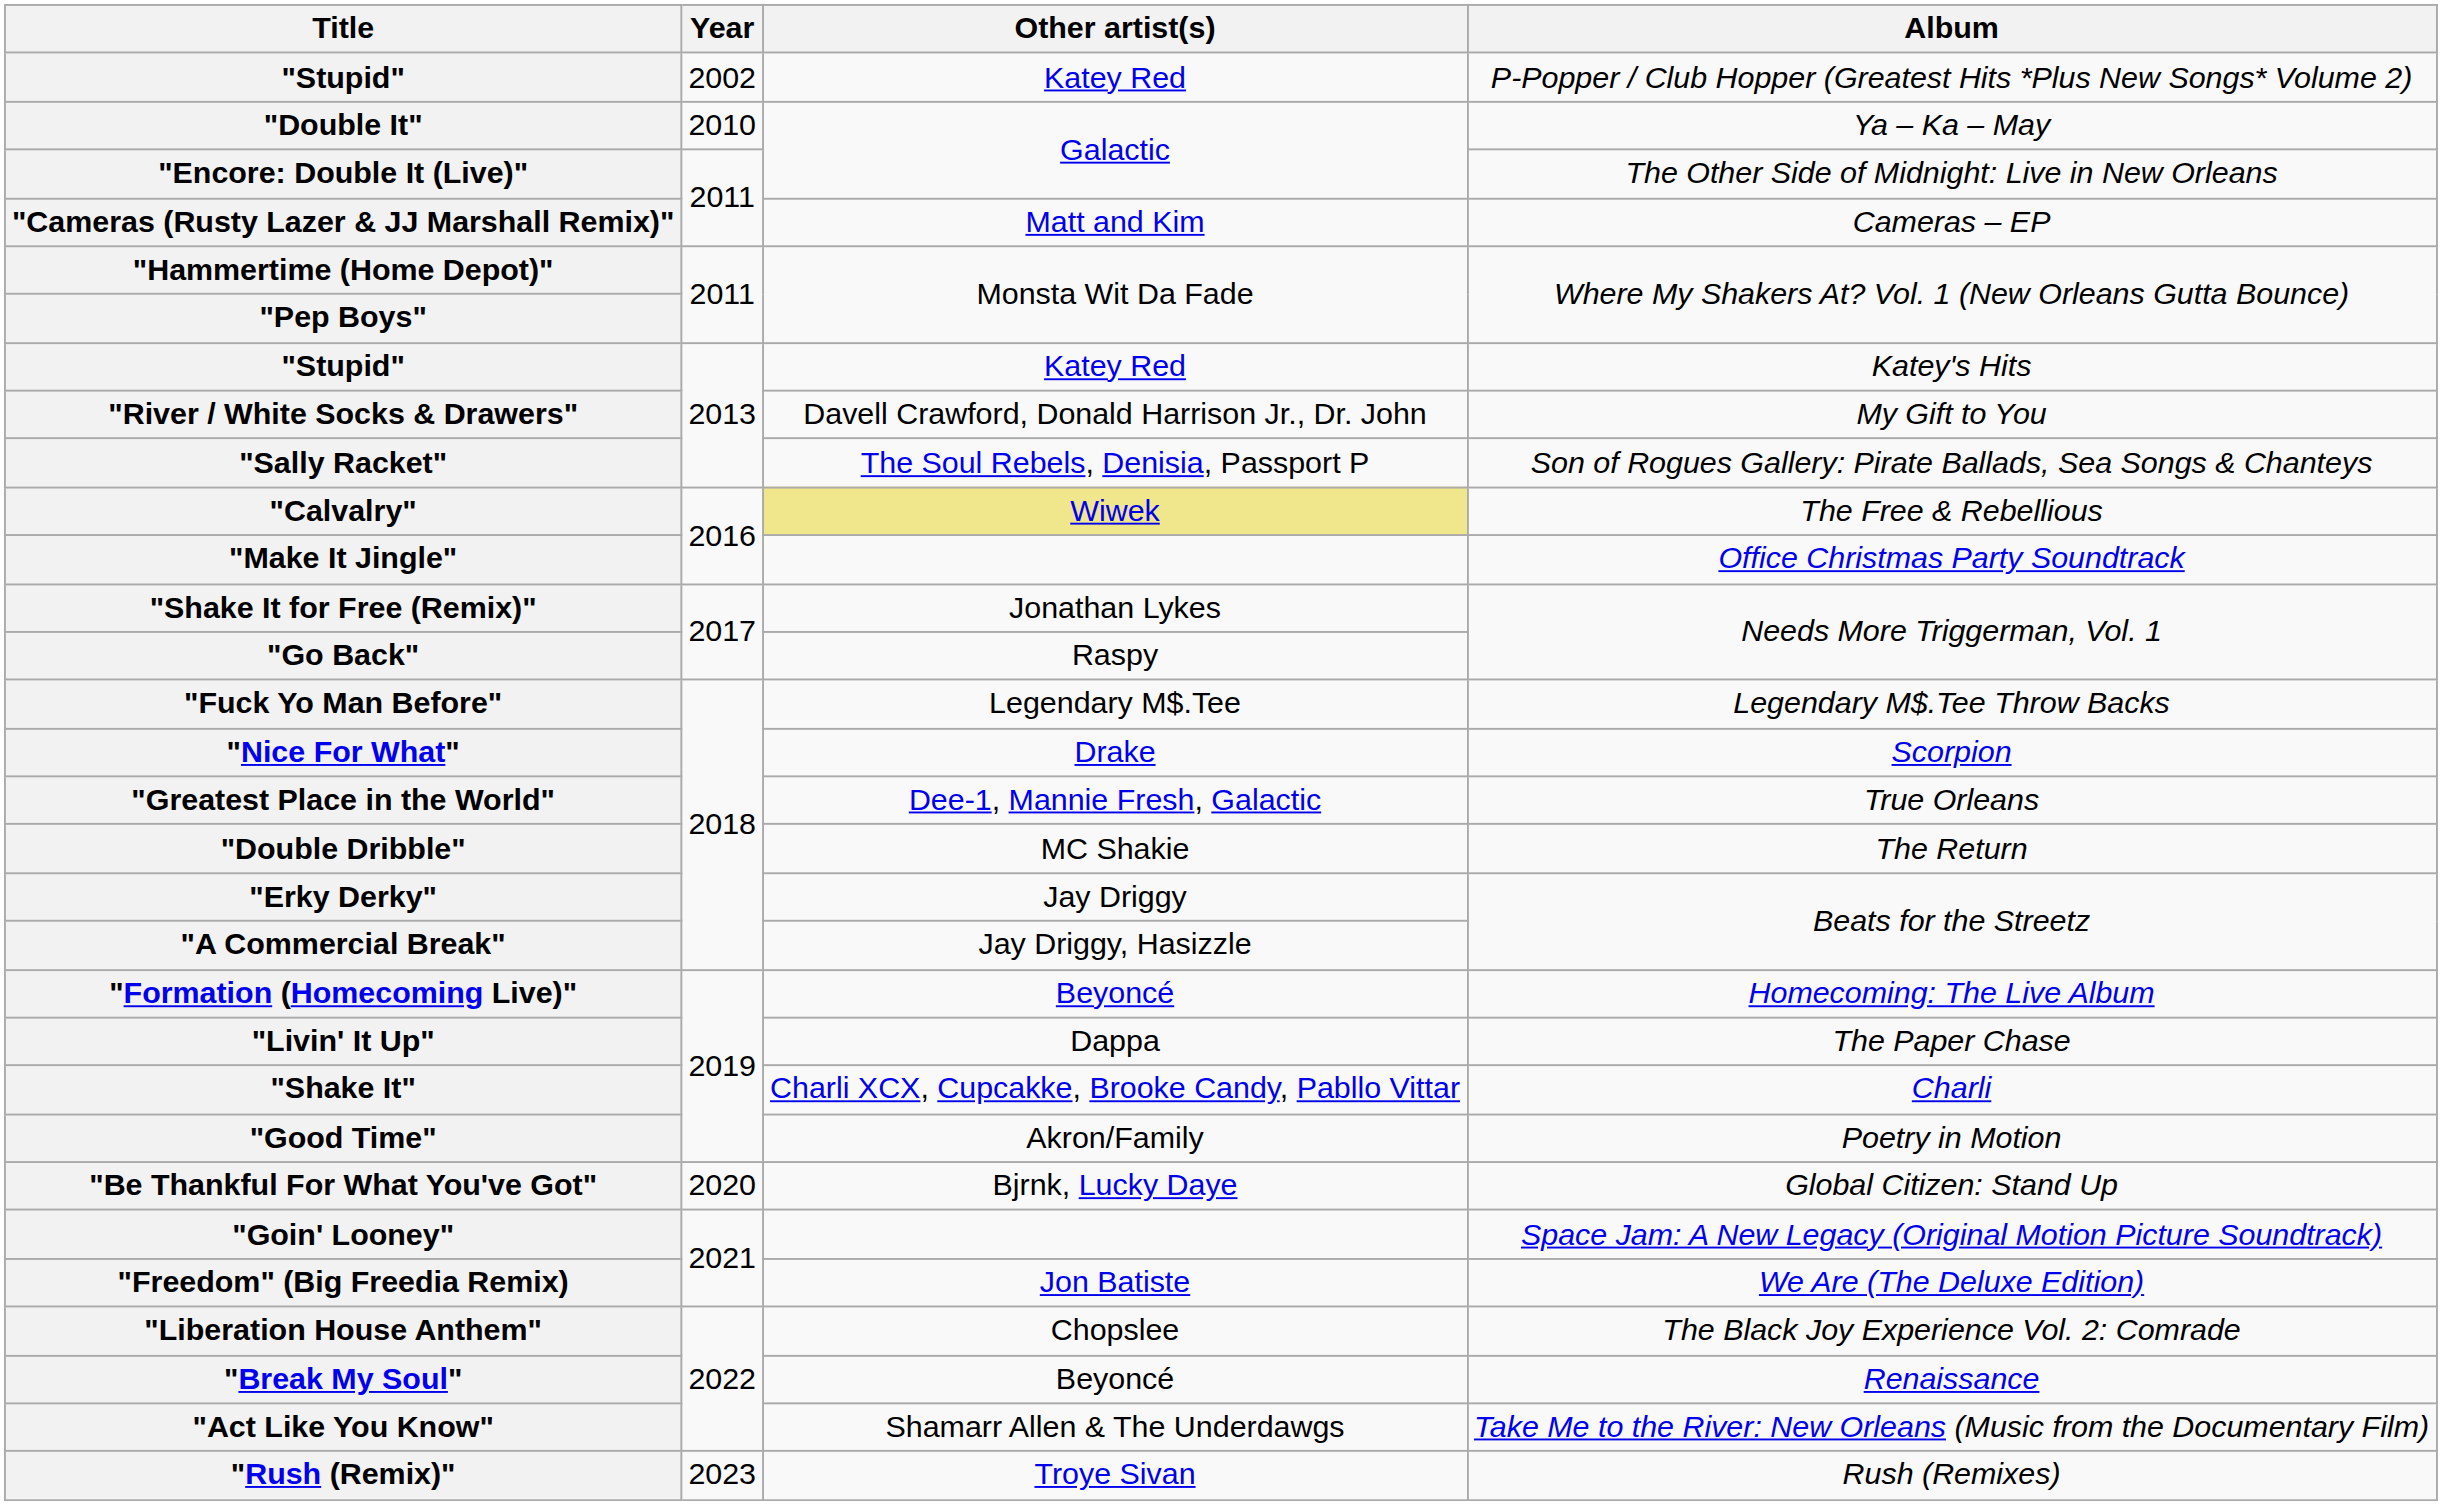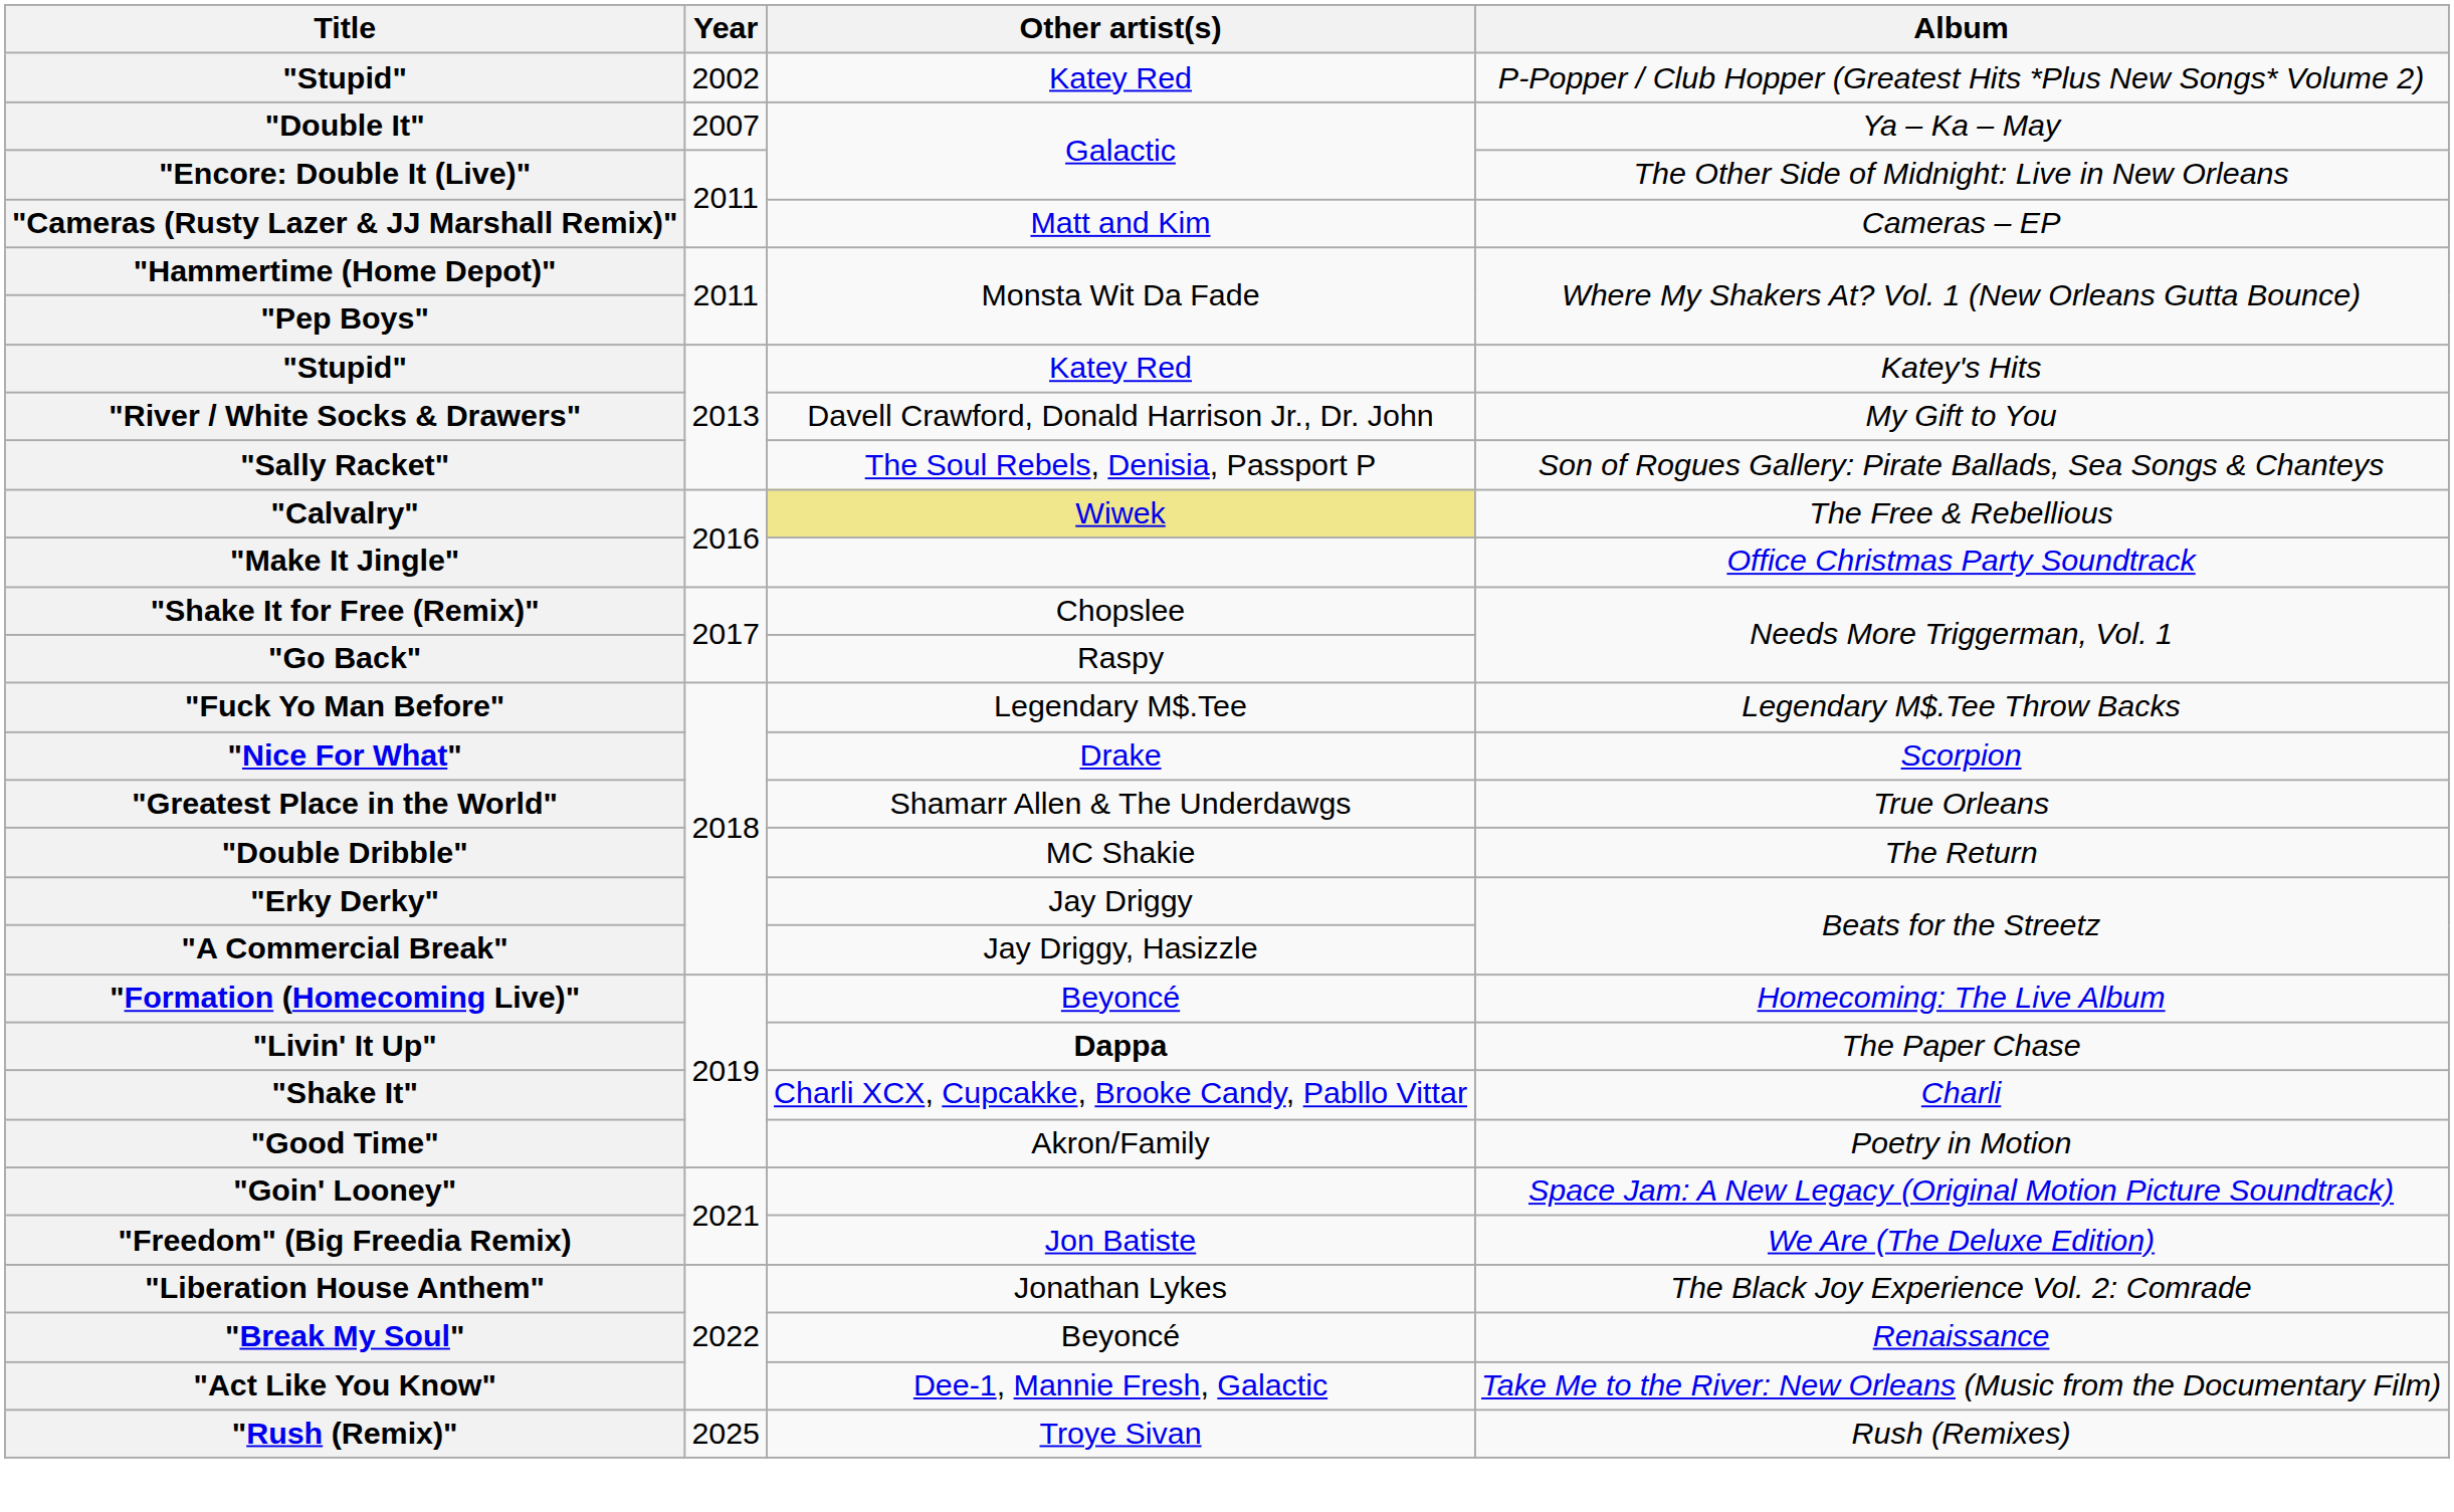 <table class="wikitable plainrowheaders" style="text-align:center;">
 <tr>
 <th scope="col">Title</th>
 <th scope="col">Year</th>
 <th scope="col">Other artist(s)</th>
 <th scope="col">Album</th>
 </tr>
 <tr>
 <th scope="row">"Stupid"</th>
 <td>2002</td>
 <td><a href='#'>Katey Red</a></td>
 <td><em>P-Popper / Club Hopper (Greatest Hits *Plus New Songs* Volume 2)</em></td>
 </tr>
 <tr>
 <th scope="row">"Double It"</th>
-<td>2010</td>
+<td>2007</td>
 <td rowspan="2"><a href='#'>Galactic</a></td>
 <td><em>Ya – Ka – May</em></td>
 </tr>
 <tr>
 <th scope="row">"Encore: Double It (Live)"</th>
 <td rowspan="2">2011</td>
 <td><em>The Other Side of Midnight: Live in New Orleans</em></td>
 </tr>
 <tr>
 <th scope="row">"Cameras (Rusty Lazer & JJ Marshall Remix)"</th>
 <td><a href='#'>Matt and Kim</a></td>
 <td><em>Cameras – EP</em></td>
 </tr>
 <tr>
 <th scope="row">"Hammertime (Home Depot)"</th>
 <td rowspan="2">2011</td>
 <td rowspan="2">Monsta Wit Da Fade</td>
 <td rowspan="2"><em>Where My Shakers At? Vol. 1 (New Orleans Gutta Bounce)</em></td>
 </tr>
 <tr>
 <th scope="row">"Pep Boys"</th>
 </tr>
 <tr>
 <th scope="row">"Stupid"</th>
 <td rowspan="3">2013</td>
 <td><a href='#'>Katey Red</a></td>
 <td><em>Katey's Hits</em></td>
 </tr>
 <tr>
 <th scope="row">"River / White Socks & Drawers"</th>
 <td>Davell Crawford, Donald Harrison Jr., Dr. John</td>
 <td><em>My Gift to You</em></td>
 </tr>
 <tr>
 <th scope="row">"Sally Racket"</th>
 <td><a href='#'>The Soul Rebels</a>, <a href='#'>Denisia</a>, Passport P</td>
 <td><em>Son of Rogues Gallery: Pirate Ballads, Sea Songs & Chanteys</em></td>
 </tr>
 <tr>
 <th scope="row">"Calvalry"</th>
 <td rowspan="2">2016</td>
 <td style="background: khaki;"><a href='#'>Wiwek</a></td>
 <td><em>The Free & Rebellious</em></td>
 </tr>
 <tr>
 <th scope="row">"Make It Jingle"</th>
 <td></td>
 <td><em><a href='#'>Office Christmas Party Soundtrack</a></em></td>
 </tr>
 <tr>
 <th scope="row">"Shake It for Free (Remix)"</th>
 <td rowspan="2">2017</td>
-<td>Jonathan Lykes</td>
+<td>Chopslee</td>
 <td rowspan="2"><em>Needs More Triggerman, Vol. 1</em></td>
 </tr>
 <tr>
 <th scope="row">"Go Back"</th>
 <td>Raspy</td>
 </tr>
 <tr>
 <th scope="row">"Fuck Yo Man Before"</th>
 <td rowspan="6">2018</td>
 <td>Legendary M$.Tee</td>
 <td><em>Legendary M$.Tee Throw Backs</em></td>
 </tr>
 <tr>
 <th scope="row">"<a href='#'>Nice For What</a>"</th>
 <td><a href='#'>Drake</a></td>
 <td><em><a href='#'>Scorpion</a></em></td>
 </tr>
 <tr>
 <th scope="row">"Greatest Place in the World"</th>
-<td><a href='#'>Dee-1</a>, <a href='#'>Mannie Fresh</a>, <a href='#'>Galactic</a></td>
+<td>Shamarr Allen & The Underdawgs</td>
 <td><em>True Orleans</em></td>
 </tr>
 <tr>
 <th scope="row">"Double Dribble"</th>
 <td>MC Shakie</td>
 <td><em>The Return</em></td>
 </tr>
 <tr>
 <th scope="row">"Erky Derky"</th>
 <td>Jay Driggy</td>
 <td rowspan="2"><em>Beats for the Streetz</em></td>
 </tr>
 <tr>
 <th scope="row">"A Commercial Break"</th>
 <td>Jay Driggy, Hasizzle</td>
 </tr>
 <tr>
 <th scope="row">"<a href='#'>Formation</a> (<a href='#'>Homecoming</a> Live)"</th>
 <td rowspan="4">2019</td>
 <td><a href='#'>Beyoncé</a></td>
 <td><em><a href='#'>Homecoming: The Live Album</a></em></td>
 </tr>
 <tr>
 <th scope="row">"Livin' It Up"</th>
-<td>Dappa</td>
+<td><strong>Dappa</strong></td>
 <td><em>The Paper Chase</em></td>
 </tr>
 <tr>
 <th scope="row">"Shake It"</th>
 <td><a href='#'>Charli XCX</a>, <a href='#'>Cupcakke</a>, <a href='#'>Brooke Candy</a>, <a href='#'>Pabllo Vittar</a></td>
 <td><em><a href='#'>Charli</a></em></td>
 </tr>
 <tr>
 <th scope="row">"Good Time"</th>
 <td>Akron/Family</td>
 <td><em>Poetry in Motion</em></td>
-</tr>
-<tr>
-<th scope="row">"Be Thankful For What You've Got"</th>
-<td>2020</td>
-<td>Bjrnk, <a href='#'>Lucky Daye</a></td>
-<td><em>Global Citizen: Stand Up</em></td>
 </tr>
 <tr>
 <th scope="row">"Goin' Looney"</th>
 <td rowspan="2">2021</td>
 <td></td>
 <td><em><a href='#'>Space Jam: A New Legacy (Original Motion Picture Soundtrack)</a></em></td>
 </tr>
 <tr>
 <th scope="row">"Freedom" (Big Freedia Remix)</th>
 <td><a href='#'>Jon Batiste</a></td>
 <td><em><a href='#'>We Are (The Deluxe Edition)</a></em></td>
 </tr>
 <tr>
 <th scope="row">"Liberation House Anthem"</th>
 <td rowspan="3">2022</td>
-<td>Chopslee</td>
+<td>Jonathan Lykes</td>
 <td><em>The Black Joy Experience Vol. 2: Comrade </em></td>
 </tr>
 <tr>
 <th scope="row">"<a href='#'>Break My Soul</a>"</th>
 <td>Beyoncé</td>
 <td><em><a href='#'>Renaissance</a></em></td>
 </tr>
 <tr>
 <th scope="row">"Act Like You Know"</th>
-<td>Shamarr Allen & The Underdawgs</td>
+<td><a href='#'>Dee-1</a>, <a href='#'>Mannie Fresh</a>, <a href='#'>Galactic</a></td>
 <td><em><a href='#'>Take Me to the River: New Orleans</a> (Music from the Documentary Film)</em></td>
 </tr>
 <tr>
 <th scope="row">"<a href='#'>Rush</a> (Remix)"</th>
-<td>2023</td>
+<td>2025</td>
 <td><a href='#'>Troye Sivan</a></td>
 <td><em>Rush (Remixes)</em></td>
 </tr>
 </table>
